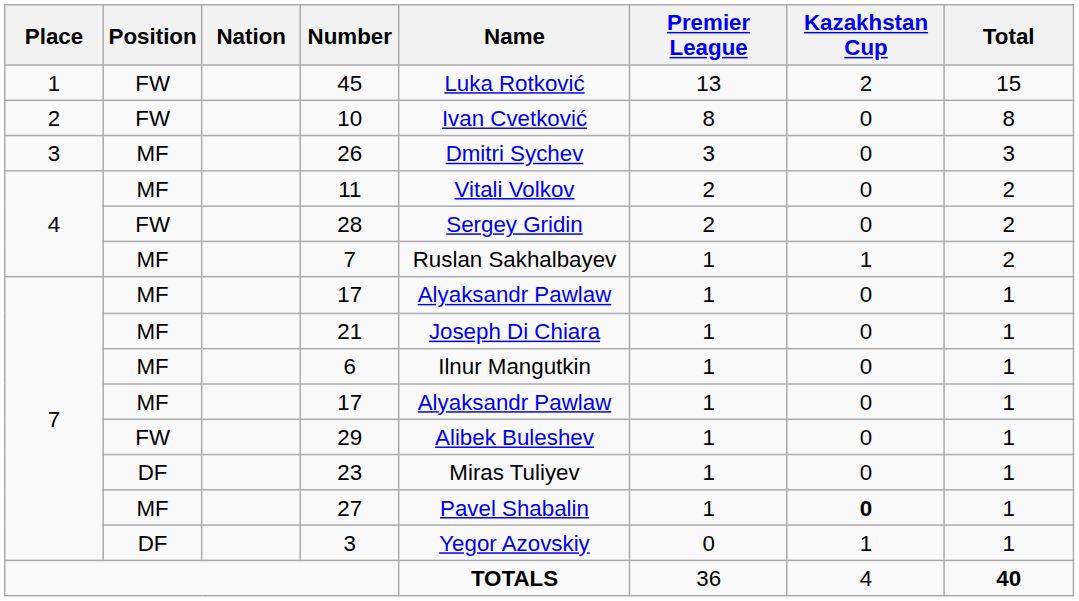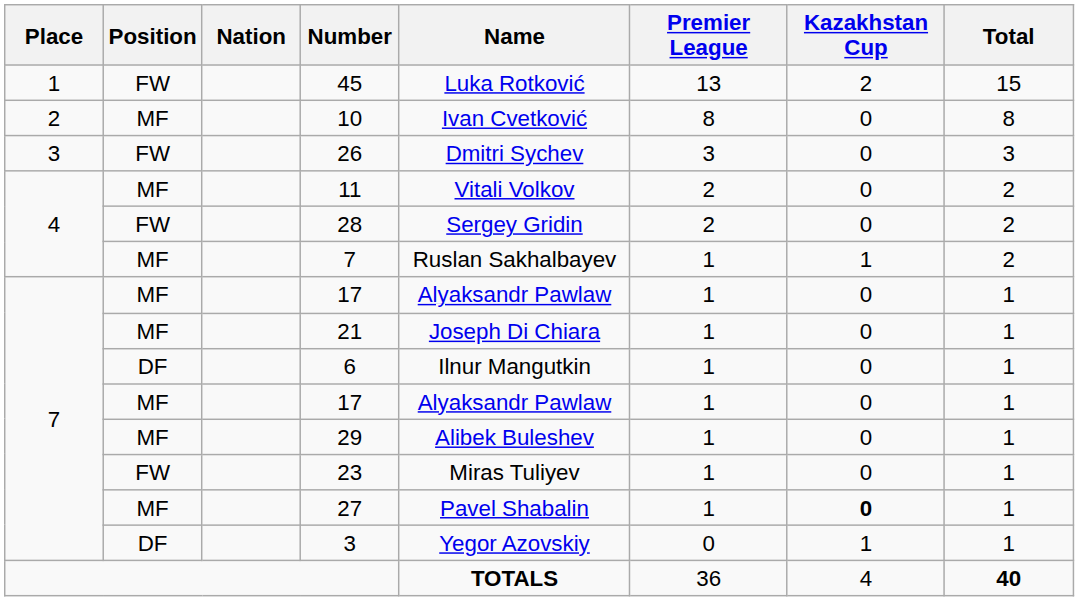 <table class="wikitable" style="font-size: 95%; text-align: center;">
 <tr>
 <th width=60>Place</th>
 <th width=60>Position</th>
 <th width=60>Nation</th>
 <th width=60>Number</th>
 <th width=150>Name</th>
 <th width=100><a href='#'>Premier League</a></th>
 <th width=100><a href='#'>Kazakhstan Cup</a></th>
 <th width=80><strong>Total</strong></th>
 </tr>
 <tr>
 <td>1</td>
 <td>FW</td>
 <td></td>
 <td>45</td>
 <td><a href='#'>Luka Rotković</a></td>
 <td>13</td>
 <td>2</td>
 <td>15</td>
 </tr>
 <tr>
 <td>2</td>
-<td>FW</td>
+<td>MF</td>
 <td></td>
 <td>10</td>
 <td><a href='#'>Ivan Cvetković</a></td>
 <td>8</td>
 <td>0</td>
 <td>8</td>
 </tr>
 <tr>
 <td>3</td>
-<td>MF</td>
+<td>FW</td>
 <td></td>
 <td>26</td>
 <td><a href='#'>Dmitri Sychev</a></td>
 <td>3</td>
 <td>0</td>
 <td>3</td>
 </tr>
 <tr>
 <td rowspan=3>4</td>
 <td>MF</td>
 <td></td>
 <td>11</td>
 <td><a href='#'>Vitali Volkov</a></td>
 <td>2</td>
 <td>0</td>
 <td>2</td>
 </tr>
 <tr>
 <td>FW</td>
 <td></td>
 <td>28</td>
 <td><a href='#'>Sergey Gridin</a></td>
 <td>2</td>
 <td>0</td>
 <td>2</td>
 </tr>
 <tr>
 <td>MF</td>
 <td></td>
 <td>7</td>
 <td>Ruslan Sakhalbayev</td>
 <td>1</td>
 <td>1</td>
 <td>2</td>
 </tr>
 <tr>
 <td rowspan=8>7</td>
 <td>MF</td>
 <td></td>
 <td>17</td>
 <td><a href='#'>Alyaksandr Pawlaw</a></td>
 <td>1</td>
 <td>0</td>
 <td>1</td>
 </tr>
 <tr>
 <td>MF</td>
 <td></td>
 <td>21</td>
 <td><a href='#'>Joseph Di Chiara</a></td>
 <td>1</td>
 <td>0</td>
 <td>1</td>
 </tr>
 <tr>
-<td>MF</td>
+<td>DF</td>
 <td></td>
 <td>6</td>
 <td>Ilnur Mangutkin</td>
 <td>1</td>
 <td>0</td>
 <td>1</td>
 </tr>
 <tr>
 <td>MF</td>
 <td></td>
 <td>17</td>
 <td><a href='#'>Alyaksandr Pawlaw</a></td>
 <td>1</td>
 <td>0</td>
 <td>1</td>
 </tr>
 <tr>
-<td>FW</td>
+<td>MF</td>
 <td></td>
 <td>29</td>
 <td><a href='#'>Alibek Buleshev</a></td>
 <td>1</td>
 <td>0</td>
 <td>1</td>
 </tr>
 <tr>
-<td>DF</td>
+<td>FW</td>
 <td></td>
 <td>23</td>
 <td>Miras Tuliyev</td>
 <td>1</td>
 <td>0</td>
 <td>1</td>
 </tr>
 <tr>
 <td>MF</td>
 <td></td>
 <td>27</td>
 <td><a href='#'>Pavel Shabalin</a></td>
 <td>1</td>
 <td><strong>0</strong></td>
 <td>1</td>
 </tr>
 <tr>
 <td>DF</td>
 <td></td>
 <td>3</td>
 <td><a href='#'>Yegor Azovskiy</a></td>
 <td>0</td>
 <td>1</td>
 <td>1</td>
 </tr>
 <tr>
 <td colspan=4></td>
 <td><strong>TOTALS</strong></td>
 <td>36</td>
 <td>4</td>
 <td><strong>40</strong></td>
 </tr>
 </table>
